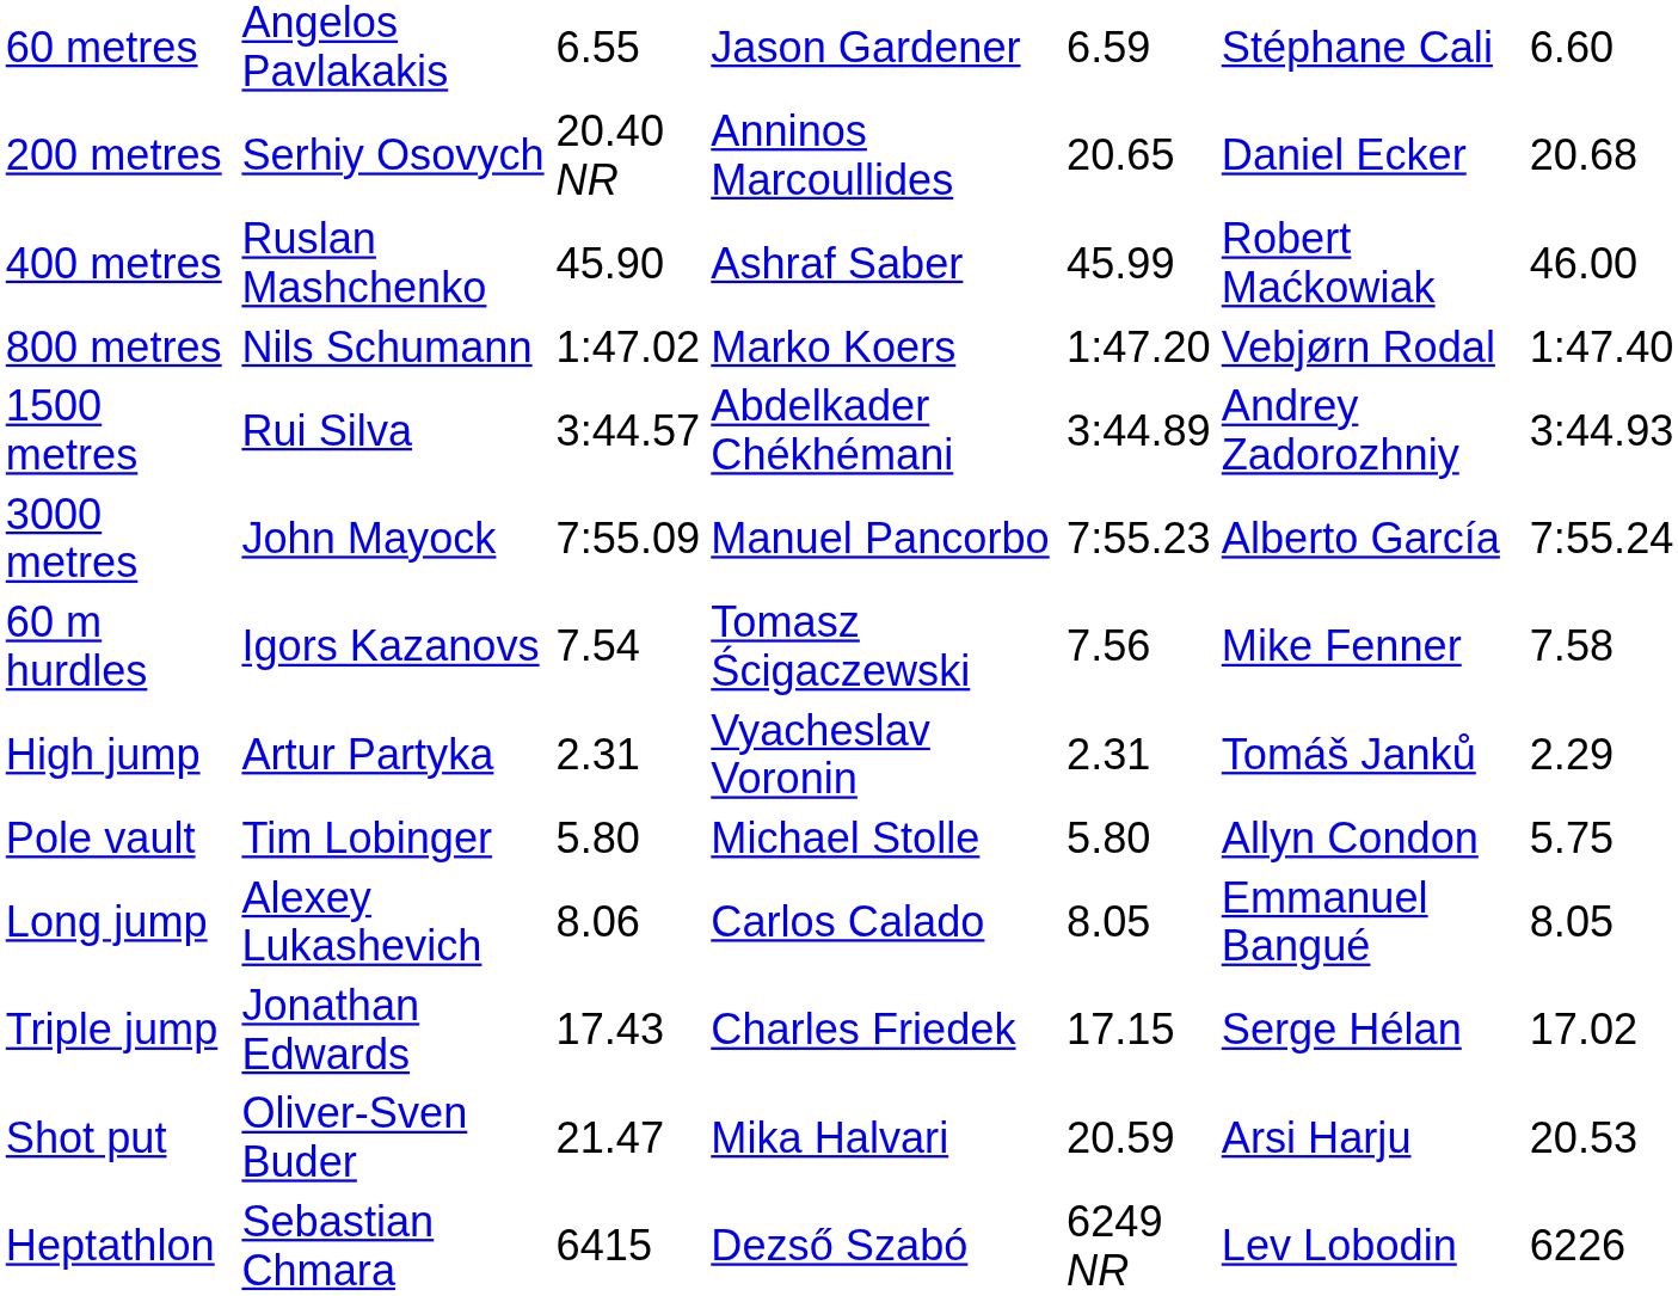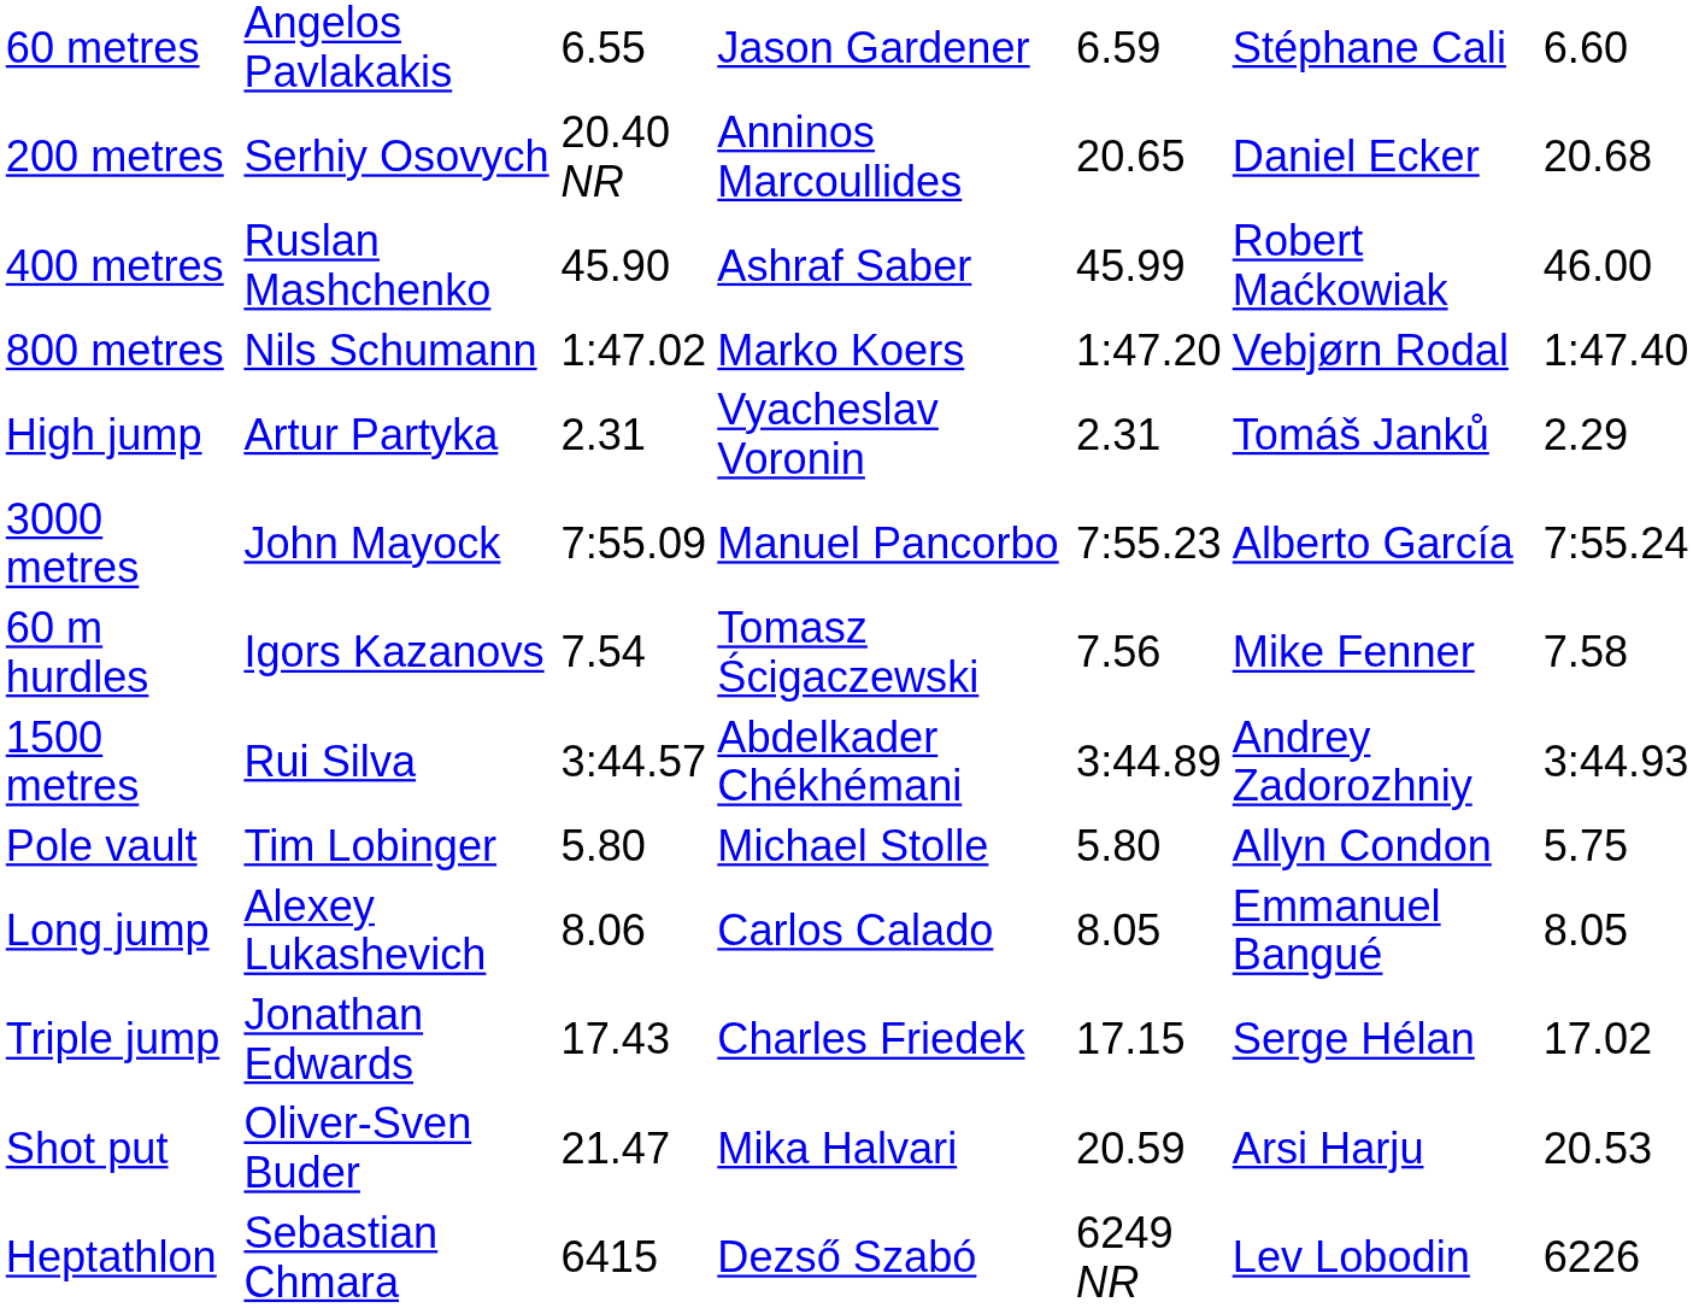 <table>
 <tr>
 <td><a href='#'>60 metres</a><br></td>
 <td><a href='#'>Angelos Pavlakakis</a> <br></td>
 <td>6.55</td>
 <td><a href='#'>Jason Gardener</a> <br></td>
 <td>6.59</td>
 <td><a href='#'>Stéphane Cali</a> <br></td>
 <td>6.60</td>
 </tr>
 <tr>
 <td><a href='#'>200 metres</a><br></td>
 <td><a href='#'>Serhiy Osovych</a> <br></td>
 <td>20.40 <br><em>NR</em></td>
 <td><a href='#'>Anninos Marcoullides</a> <br></td>
 <td>20.65</td>
 <td><a href='#'>Daniel Ecker</a> <br></td>
 <td>20.68</td>
 </tr>
 <tr>
 <td><a href='#'>400 metres</a><br></td>
 <td><a href='#'>Ruslan Mashchenko</a> <br></td>
 <td>45.90</td>
 <td><a href='#'>Ashraf Saber</a> <br></td>
 <td>45.99</td>
 <td><a href='#'>Robert Maćkowiak</a> <br></td>
 <td>46.00</td>
 </tr>
 <tr>
 <td><a href='#'>800 metres</a><br></td>
 <td><a href='#'>Nils Schumann</a> <br></td>
 <td>1:47.02</td>
 <td><a href='#'>Marko Koers</a> <br></td>
 <td>1:47.20</td>
 <td><a href='#'>Vebjørn Rodal</a> <br></td>
 <td>1:47.40</td>
 </tr>
 <tr>
-<td><a href='#'>1500 metres</a><br></td>
-<td><a href='#'>Rui Silva</a> <br></td>
-<td>3:44.57</td>
-<td><a href='#'>Abdelkader Chékhémani</a> <br></td>
-<td>3:44.89</td>
-<td><a href='#'>Andrey Zadorozhniy</a> <br></td>
-<td>3:44.93</td>
+<td><a href='#'>High jump</a><br></td>
+<td><a href='#'>Artur Partyka</a> <br></td>
+<td>2.31</td>
+<td><a href='#'>Vyacheslav Voronin</a> <br></td>
+<td>2.31</td>
+<td><a href='#'>Tomáš Janků</a> <br></td>
+<td>2.29</td>
 </tr>
 <tr>
 <td><a href='#'>3000 metres</a><br></td>
 <td><a href='#'>John Mayock</a> <br></td>
 <td>7:55.09</td>
 <td><a href='#'>Manuel Pancorbo</a> <br></td>
 <td>7:55.23</td>
 <td><a href='#'>Alberto García</a> <br></td>
 <td>7:55.24</td>
 </tr>
 <tr>
 <td><a href='#'>60 m hurdles</a><br></td>
 <td><a href='#'>Igors Kazanovs</a> <br></td>
 <td>7.54</td>
 <td><a href='#'>Tomasz Ścigaczewski</a> <br></td>
 <td>7.56</td>
 <td><a href='#'>Mike Fenner</a> <br></td>
 <td>7.58</td>
 </tr>
 <tr>
-<td><a href='#'>High jump</a><br></td>
-<td><a href='#'>Artur Partyka</a> <br></td>
-<td>2.31</td>
-<td><a href='#'>Vyacheslav Voronin</a> <br></td>
-<td>2.31</td>
-<td><a href='#'>Tomáš Janků</a> <br></td>
-<td>2.29</td>
+<td><a href='#'>1500 metres</a><br></td>
+<td><a href='#'>Rui Silva</a> <br></td>
+<td>3:44.57</td>
+<td><a href='#'>Abdelkader Chékhémani</a> <br></td>
+<td>3:44.89</td>
+<td><a href='#'>Andrey Zadorozhniy</a> <br></td>
+<td>3:44.93</td>
 </tr>
 <tr>
 <td><a href='#'>Pole vault</a><br></td>
 <td><a href='#'>Tim Lobinger</a> <br></td>
 <td>5.80</td>
 <td><a href='#'>Michael Stolle</a> <br></td>
 <td>5.80</td>
 <td><a href='#'>Allyn Condon</a> <br></td>
 <td>5.75</td>
 </tr>
 <tr>
 <td><a href='#'>Long jump</a><br></td>
 <td><a href='#'>Alexey Lukashevich</a> <br></td>
 <td>8.06</td>
 <td><a href='#'>Carlos Calado</a> <br></td>
 <td>8.05</td>
 <td><a href='#'>Emmanuel Bangué</a> <br></td>
 <td>8.05</td>
 </tr>
 <tr>
 <td><a href='#'>Triple jump</a><br></td>
 <td><a href='#'>Jonathan Edwards</a> <br></td>
 <td>17.43</td>
 <td><a href='#'>Charles Friedek</a> <br></td>
 <td>17.15</td>
 <td><a href='#'>Serge Hélan</a> <br></td>
 <td>17.02</td>
 </tr>
 <tr>
 <td><a href='#'>Shot put</a><br></td>
 <td><a href='#'>Oliver-Sven Buder</a> <br></td>
 <td>21.47</td>
 <td><a href='#'>Mika Halvari</a> <br></td>
 <td>20.59</td>
 <td><a href='#'>Arsi Harju</a> <br></td>
 <td>20.53</td>
 </tr>
 <tr>
 <td><a href='#'>Heptathlon</a><br></td>
 <td><a href='#'>Sebastian Chmara</a> <br></td>
 <td>6415</td>
 <td><a href='#'>Dezső Szabó</a> <br></td>
 <td>6249 <br><em>NR</em></td>
 <td><a href='#'>Lev Lobodin</a> <br></td>
 <td>6226</td>
 </tr>
 </table>
